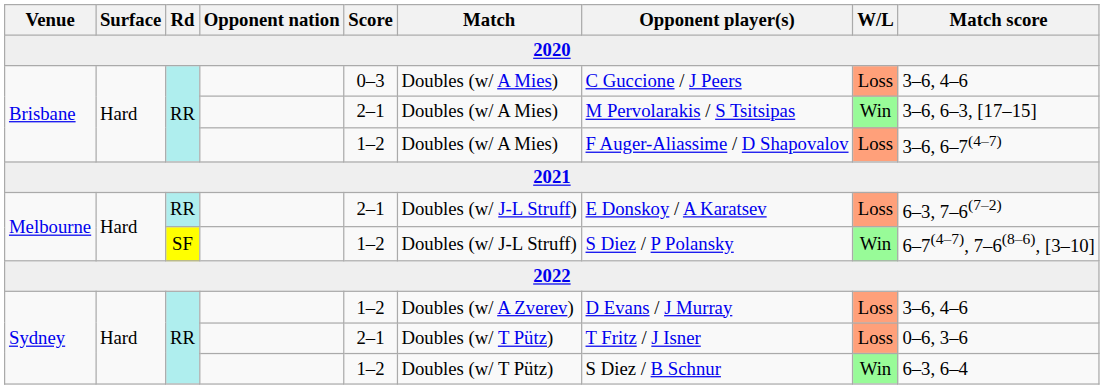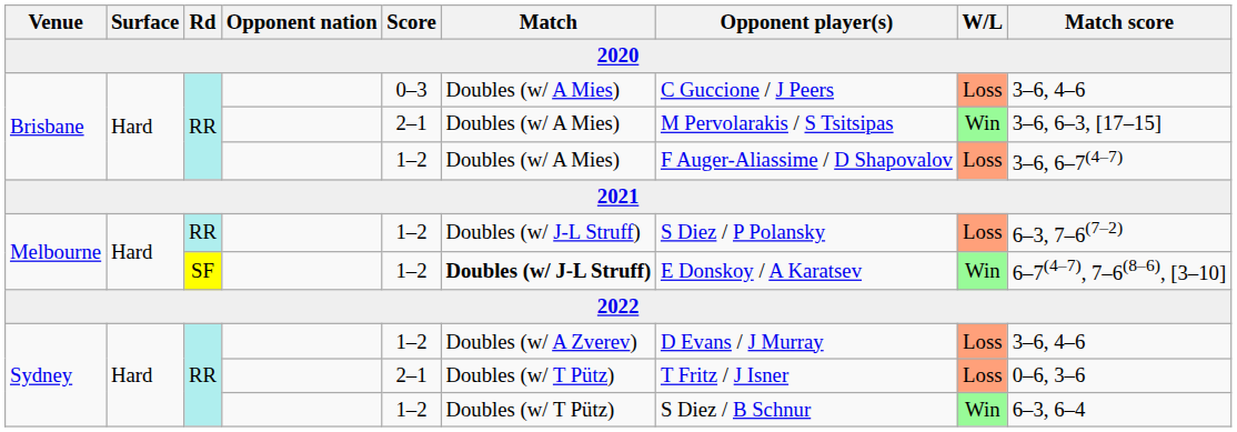 <table class="wikitable nowrap" style=font-size:96%>
 <tr>
 <th>Venue</th>
 <th>Surface</th>
 <th>Rd</th>
 <th>Opponent nation</th>
 <th>Score</th>
 <th>Match</th>
 <th>Opponent player(s)</th>
 <th>W/L</th>
 <th>Match score</th>
 </tr>
 <tr bgcolor="efefef">
 <td colspan="9" align="center"><strong><a href='#'>2020</a></strong></td>
 </tr>
 <tr>
 <td rowspan="3"><a href='#'>Brisbane</a></td>
 <td rowspan="3">Hard</td>
 <td rowspan="3" align="center" bgcolor="afeeee">RR</td>
 <td></td>
 <td align="center">0–3</td>
 <td>Doubles (w/ <a href='#'>A Mies</a>)</td>
 <td><a href='#'>C Guccione</a> / <a href='#'>J Peers</a></td>
 <td bgcolor="ffa07a" align="center">Loss</td>
 <td>3–6, 4–6</td>
 </tr>
 <tr>
 <td></td>
 <td align="center">2–1</td>
 <td>Doubles (w/ A Mies)</td>
 <td><a href='#'>M Pervolarakis</a> / <a href='#'>S Tsitsipas</a></td>
 <td bgcolor="98fb98" align="center">Win</td>
 <td>3–6, 6–3, [17–15]</td>
 </tr>
 <tr>
 <td></td>
 <td align="center">1–2</td>
 <td>Doubles (w/ A Mies)</td>
 <td><a href='#'>F Auger-Aliassime</a> / <a href='#'>D Shapovalov</a></td>
 <td bgcolor="ffa07a" align="center">Loss</td>
 <td>3–6, 6–7<sup>(4–7)</sup></td>
 </tr>
 <tr bgcolor="efefef">
 <td colspan="9" align="center"><strong><a href='#'>2021</a></strong></td>
 </tr>
 <tr>
 <td rowspan="2"><a href='#'>Melbourne</a></td>
 <td rowspan="2">Hard</td>
 <td align="center" bgcolor="afeeee">RR</td>
 <td></td>
-<td align="center">2–1</td>
+<td align="center">1–2</td>
 <td>Doubles (w/ <a href='#'>J-L Struff</a>)</td>
-<td><a href='#'>E Donskoy</a> / <a href='#'>A Karatsev</a></td>
+<td><a href='#'>S Diez</a> / <a href='#'>P Polansky</a></td>
 <td bgcolor="ffa07a" align="center">Loss</td>
 <td>6–3, 7–6<sup>(7–2)</sup></td>
 </tr>
 <tr>
 <td align="center" bgcolor="yellow">SF</td>
 <td></td>
 <td align="center">1–2</td>
-<td>Doubles (w/ J-L Struff)</td>
-<td><a href='#'>S Diez</a> / <a href='#'>P Polansky</a></td>
+<td><strong>Doubles (w/ J-L Struff)</strong></td>
+<td><a href='#'>E Donskoy</a> / <a href='#'>A Karatsev</a></td>
 <td bgcolor="98fb98" align="center">Win</td>
 <td>6–7<sup>(4–7)</sup>, 7–6<sup>(8–6)</sup>, [3–10]</td>
 </tr>
 <tr bgcolor="efefef">
 <td colspan="9" align="center"><strong><a href='#'>2022</a></strong></td>
 </tr>
 <tr>
 <td rowspan="3"><a href='#'>Sydney</a></td>
 <td rowspan="3">Hard</td>
 <td rowspan="3" align="center" bgcolor="afeeee">RR</td>
 <td></td>
 <td align="center">1–2</td>
 <td>Doubles (w/ <a href='#'>A Zverev</a>)</td>
 <td><a href='#'>D Evans</a> / <a href='#'>J Murray</a></td>
 <td bgcolor="ffa07a" align="center">Loss</td>
 <td>3–6, 4–6</td>
 </tr>
 <tr>
 <td></td>
 <td align="center">2–1</td>
 <td>Doubles (w/ <a href='#'>T Pütz</a>)</td>
 <td><a href='#'>T Fritz</a> / <a href='#'>J Isner</a></td>
 <td bgcolor="ffa07a" align="center">Loss</td>
 <td>0–6, 3–6</td>
 </tr>
 <tr>
 <td></td>
 <td align="center">1–2</td>
 <td>Doubles (w/ T Pütz)</td>
 <td>S Diez / <a href='#'>B Schnur</a></td>
 <td bgcolor="98fb98" align="center">Win</td>
 <td>6–3, 6–4</td>
 </tr>
 </table>
